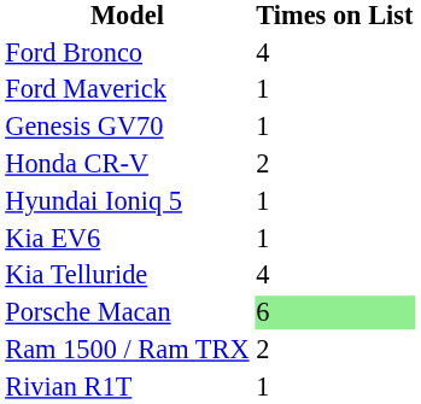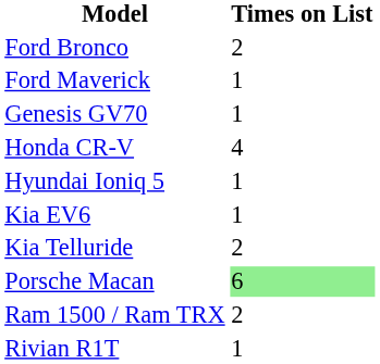 <table>
 <tr>
 <th>Model</th>
 <th>Times on List</th>
 </tr>
 <tr>
 <td><a href='#'>Ford Bronco</a></td>
-<td>4</td>
+<td>2</td>
 </tr>
 <tr>
 <td><a href='#'>Ford Maverick</a></td>
 <td>1</td>
 </tr>
 <tr>
 <td><a href='#'>Genesis GV70</a></td>
 <td>1</td>
 </tr>
 <tr>
 <td><a href='#'>Honda CR-V</a></td>
-<td>2</td>
+<td>4</td>
 </tr>
 <tr>
 <td><a href='#'>Hyundai Ioniq 5</a></td>
 <td>1</td>
 </tr>
 <tr>
 <td><a href='#'>Kia EV6</a></td>
 <td>1</td>
 </tr>
 <tr>
 <td><a href='#'>Kia Telluride</a></td>
-<td>4</td>
+<td>2</td>
 </tr>
 <tr>
 <td><a href='#'>Porsche Macan</a></td>
 <td style="background: lightgreen;">6</td>
 </tr>
 <tr>
 <td><a href='#'>Ram 1500 / Ram TRX</a></td>
 <td>2</td>
 </tr>
 <tr>
 <td><a href='#'>Rivian R1T</a></td>
 <td>1</td>
 </tr>
 </table>
